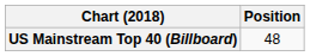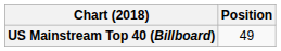 <table class="wikitable plainrowheaders" style="text-align:center">
 <tr>
 <th scope="col">Chart (2018)</th>
 <th scope="col">Position</th>
 </tr>
 <tr>
 <th scope="row">US Mainstream Top 40 (<em>Billboard</em>)</th>
-<td>48</td>
+<td>49</td>
 </tr>
 </table>
